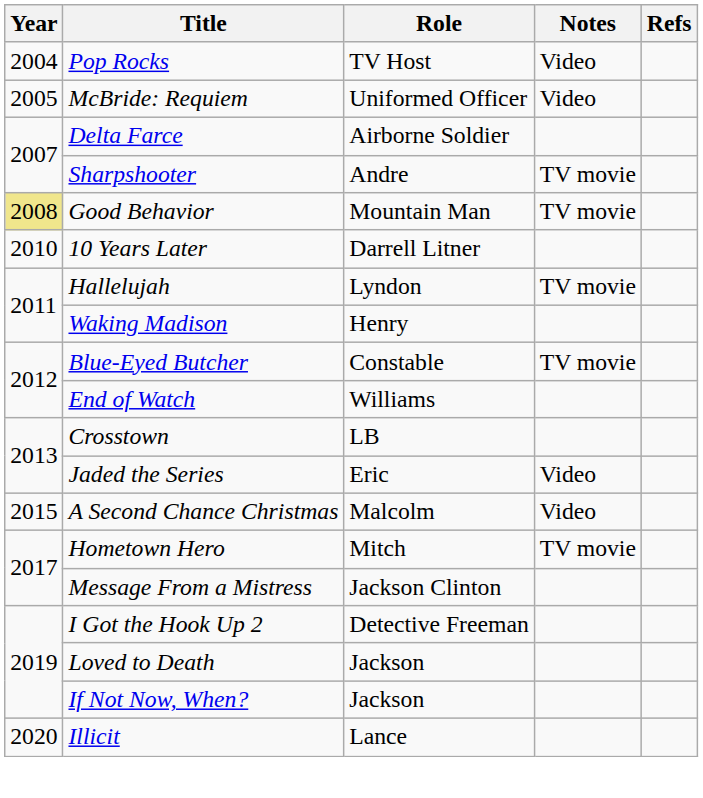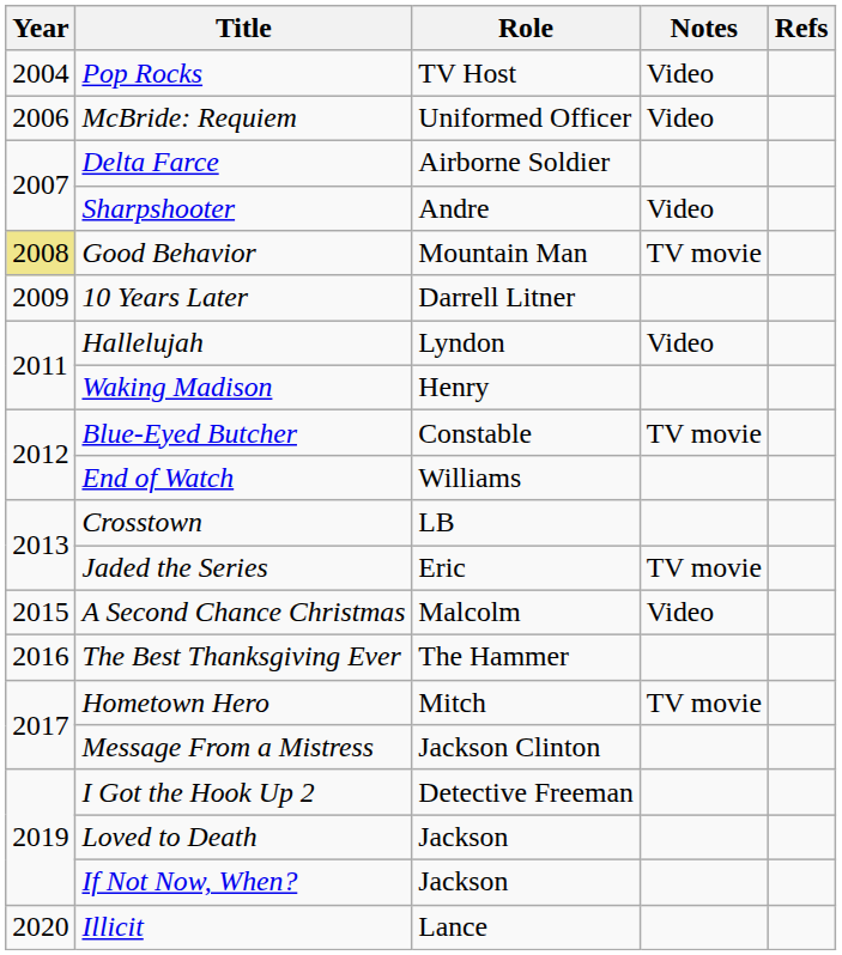 <table class="wikitable sortable">
 <tr>
 <th>Year</th>
 <th>Title</th>
 <th>Role</th>
 <th>Notes</th>
 <th>Refs</th>
 </tr>
 <tr>
 <td>2004</td>
 <td><em><a href='#'>Pop Rocks</a></em></td>
 <td>TV Host</td>
 <td>Video</td>
 <td></td>
 </tr>
 <tr>
-<td>2005</td>
+<td>2006</td>
 <td><em>McBride: Requiem</em></td>
 <td>Uniformed Officer</td>
 <td>Video</td>
 <td></td>
 </tr>
 <tr>
 <td rowspan="2">2007</td>
 <td><em><a href='#'>Delta Farce</a></em></td>
 <td>Airborne Soldier</td>
 <td></td>
 <td></td>
 </tr>
 <tr>
 <td><em><a href='#'>Sharpshooter</a></em></td>
 <td>Andre</td>
-<td>TV movie</td>
+<td>Video</td>
 <td></td>
 </tr>
 <tr>
 <td style="background: khaki;">2008</td>
 <td><em>Good Behavior</em></td>
 <td>Mountain Man</td>
 <td>TV movie</td>
 <td></td>
 </tr>
 <tr>
-<td>2010</td>
+<td>2009</td>
 <td><em>10 Years Later</em></td>
 <td>Darrell Litner</td>
 <td></td>
 <td></td>
 </tr>
 <tr>
 <td rowspan="2">2011</td>
 <td><em>Hallelujah</em></td>
 <td>Lyndon</td>
-<td>TV movie</td>
+<td>Video</td>
 <td></td>
 </tr>
 <tr>
 <td><em><a href='#'>Waking Madison</a></em></td>
 <td>Henry</td>
 <td></td>
 <td></td>
 </tr>
 <tr>
 <td rowspan="2">2012</td>
 <td><em><a href='#'>Blue-Eyed Butcher</a></em></td>
 <td>Constable</td>
 <td>TV movie</td>
 <td></td>
 </tr>
 <tr>
 <td><em><a href='#'>End of Watch</a></em></td>
 <td>Williams</td>
 <td></td>
 <td></td>
 </tr>
 <tr>
 <td rowspan="2">2013</td>
 <td><em>Crosstown</em></td>
 <td>LB</td>
 <td></td>
 <td></td>
 </tr>
 <tr>
 <td><em>Jaded the Series</em></td>
 <td>Eric</td>
-<td>Video</td>
+<td>TV movie</td>
 <td></td>
 </tr>
 <tr>
 <td>2015</td>
 <td><em>A Second Chance Christmas</em></td>
 <td>Malcolm</td>
 <td>Video</td>
+<td></td>
+</tr>
+<tr>
+<td>2016</td>
+<td><em>The Best Thanksgiving Ever</em></td>
+<td>The Hammer</td>
+<td></td>
 <td></td>
 </tr>
 <tr>
 <td rowspan="2">2017</td>
 <td><em>Hometown Hero</em></td>
 <td>Mitch</td>
 <td>TV movie</td>
 <td></td>
 </tr>
 <tr>
 <td><em>Message From a Mistress</em></td>
 <td>Jackson Clinton</td>
 <td></td>
 <td></td>
 </tr>
 <tr>
 <td rowspan="3">2019</td>
 <td><em>I Got the Hook Up 2</em></td>
 <td>Detective Freeman</td>
 <td></td>
 <td></td>
 </tr>
 <tr>
 <td><em>Loved to Death</em></td>
 <td>Jackson</td>
 <td></td>
 <td></td>
 </tr>
 <tr>
 <td><em><a href='#'>If Not Now, When?</a></em></td>
 <td>Jackson</td>
 <td></td>
 <td></td>
 </tr>
 <tr>
 <td>2020</td>
 <td><em><a href='#'>Illicit</a></em></td>
 <td>Lance</td>
 <td></td>
 <td></td>
 </tr>
 </table>
